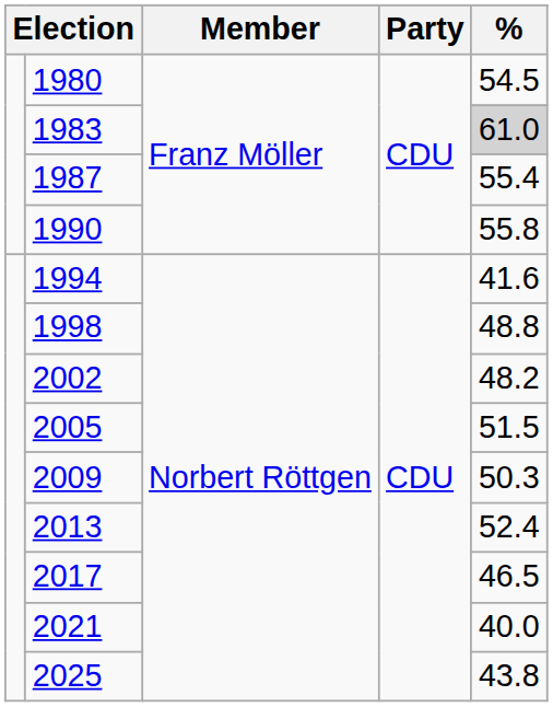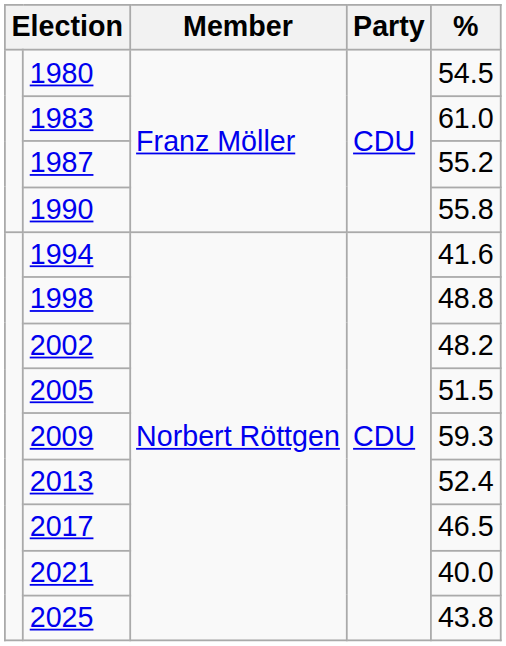 <table class=wikitable>
 <tr>
 <th colspan=2>Election</th>
 <th>Member</th>
 <th>Party</th>
 <th>%</th>
 </tr>
 <tr>
 <td rowspan=4 bgcolor=></td>
 <td><a href='#'>1980</a></td>
 <td rowspan=4><a href='#'>Franz Möller</a></td>
 <td rowspan=4><a href='#'>CDU</a></td>
 <td align=right>54.5</td>
 </tr>
 <tr>
 <td><a href='#'>1983</a></td>
-<td align=right style="background: lightgrey;">61.0</td>
+<td align=right>61.0</td>
 </tr>
 <tr>
 <td><a href='#'>1987</a></td>
-<td align=right>55.4</td>
+<td align=right>55.2</td>
 </tr>
 <tr>
 <td><a href='#'>1990</a></td>
 <td align=right>55.8</td>
 </tr>
 <tr>
 <td rowspan=9 bgcolor=></td>
 <td><a href='#'>1994</a></td>
 <td rowspan=9><a href='#'>Norbert Röttgen</a></td>
 <td rowspan=9><a href='#'>CDU</a></td>
 <td align=right>41.6</td>
 </tr>
 <tr>
 <td><a href='#'>1998</a></td>
 <td align=right>48.8</td>
 </tr>
 <tr>
 <td><a href='#'>2002</a></td>
 <td align=right>48.2</td>
 </tr>
 <tr>
 <td><a href='#'>2005</a></td>
 <td align=right>51.5</td>
 </tr>
 <tr>
 <td><a href='#'>2009</a></td>
-<td align=right>50.3</td>
+<td align=right>59.3</td>
 </tr>
 <tr>
 <td><a href='#'>2013</a></td>
 <td align=right>52.4</td>
 </tr>
 <tr>
 <td><a href='#'>2017</a></td>
 <td align=right>46.5</td>
 </tr>
 <tr>
 <td><a href='#'>2021</a></td>
 <td align=right>40.0</td>
 </tr>
 <tr>
 <td><a href='#'>2025</a></td>
 <td align=right>43.8</td>
 </tr>
 </table>
